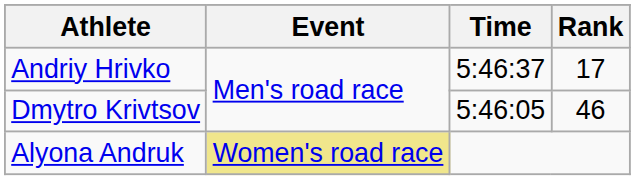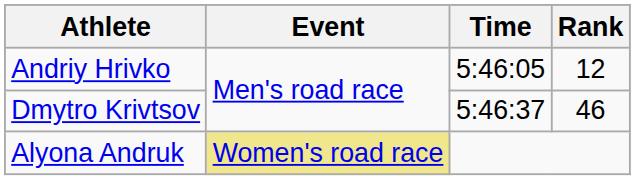 <table class="wikitable" style="font-size:90%">
 <tr>
 <th>Athlete</th>
 <th>Event</th>
 <th>Time</th>
 <th>Rank</th>
 </tr>
 <tr align=center>
 <td align=left><a href='#'>Andriy Hrivko</a></td>
 <td align=left rowspan=2><a href='#'>Men's road race</a></td>
-<td>5:46:37</td>
-<td>17</td>
+<td>5:46:05</td>
+<td>12</td>
 </tr>
 <tr align=center>
 <td align=left><a href='#'>Dmytro Krivtsov</a></td>
-<td>5:46:05</td>
+<td>5:46:37</td>
 <td>46</td>
 </tr>
 <tr align=center>
 <td align=left><a href='#'>Alyona Andruk</a></td>
 <td align=left style="background: khaki;"><a href='#'>Women's road race</a></td>
 <td colspan=2></td>
 </tr>
 </table>
